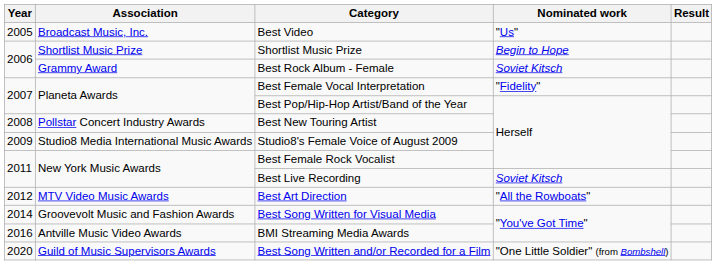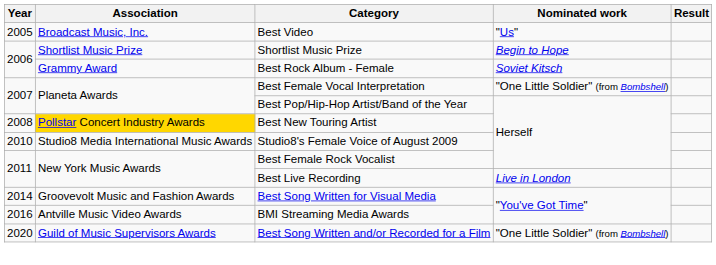 <table class="wikitable sortable">
 <tr>
 <th>Year</th>
 <th>Association</th>
 <th>Category</th>
 <th>Nominated work</th>
 <th>Result</th>
 </tr>
 <tr>
 <td>2005</td>
 <td><a href='#'>Broadcast Music, Inc.</a></td>
 <td>Best Video</td>
 <td>"<a href='#'>Us</a>"</td>
 <td></td>
 </tr>
 <tr>
 <td rowspan=2>2006</td>
 <td><a href='#'>Shortlist Music Prize</a></td>
 <td>Shortlist Music Prize</td>
 <td><em><a href='#'>Begin to Hope</a></em></td>
 <td></td>
 </tr>
 <tr>
 <td><a href='#'>Grammy Award</a></td>
 <td>Best Rock Album - Female</td>
 <td><em><a href='#'>Soviet Kitsch</a></em></td>
 <td></td>
 </tr>
 <tr>
 <td rowspan=2>2007</td>
 <td rowspan=2>Planeta Awards</td>
 <td>Best Female Vocal Interpretation</td>
-<td>"<a href='#'>Fidelity</a>"</td>
+<td>"One Little Soldier" <small>(from <em><a href='#'>Bombshell</a></em>)</small></td>
 <td></td>
 </tr>
 <tr>
 <td>Best Pop/Hip-Hop Artist/Band of the Year</td>
 <td rowspan=4>Herself</td>
 <td></td>
 </tr>
 <tr>
 <td>2008</td>
-<td><a href='#'>Pollstar</a> Concert Industry Awards</td>
+<td style="background: gold;"><a href='#'>Pollstar</a> Concert Industry Awards</td>
 <td>Best New Touring Artist</td>
 <td></td>
 </tr>
 <tr>
-<td>2009</td>
+<td>2010</td>
 <td>Studio8 Media International Music Awards</td>
 <td>Studio8's Female Voice of August 2009</td>
 <td></td>
 </tr>
 <tr>
 <td rowspan=2>2011</td>
 <td rowspan=2>New York Music Awards</td>
 <td>Best Female Rock Vocalist</td>
 <td></td>
 </tr>
 <tr>
 <td>Best Live Recording</td>
-<td><em><a href='#'>Soviet Kitsch</a></em></td>
-<td></td>
-</tr>
-<tr>
-<td>2012</td>
-<td><a href='#'>MTV Video Music Awards</a></td>
-<td><a href='#'>Best Art Direction</a></td>
-<td>"<a href='#'>All the Rowboats</a>"</td>
+<td><em><a href='#'>Live in London</a></em></td>
 <td></td>
 </tr>
 <tr>
 <td>2014</td>
 <td>Groovevolt Music and Fashion Awards</td>
 <td><a href='#'>Best Song Written for Visual Media</a></td>
 <td rowspan="2">"<a href='#'>You've Got Time</a>"</td>
 <td></td>
 </tr>
 <tr>
 <td>2016</td>
 <td>Antville Music Video Awards</td>
 <td BMI Streaming Media Awards>BMI Streaming Media Awards</td>
 <td></td>
 </tr>
 <tr>
 <td>2020</td>
 <td><a href='#'>Guild of Music Supervisors Awards</a></td>
 <td><a href='#'>Best Song Written and/or Recorded for a Film</a></td>
 <td>"One Little Soldier" <small>(from <em><a href='#'>Bombshell</a></em>)</small></td>
 <td></td>
 </tr>
 </table>
